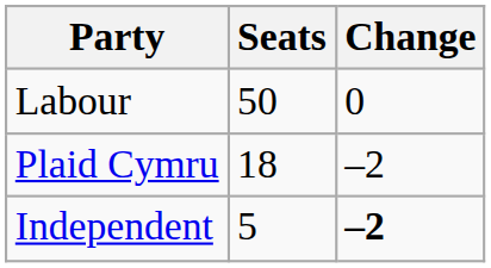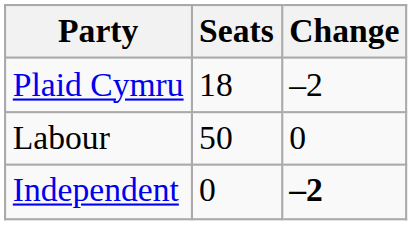 <table class="wikitable">
 <tr>
 <th>Party</th>
 <th>Seats</th>
 <th>Change</th>
 </tr>
 <tr>
+<td><a href='#'>Plaid Cymru</a></td>
+<td>18</td>
+<td>–2</td>
+</tr>
+<tr>
 <td>Labour</td>
 <td>50</td>
 <td>0</td>
 </tr>
 <tr>
-<td><a href='#'>Plaid Cymru</a></td>
-<td>18</td>
-<td>–2</td>
-</tr>
-<tr>
 <td><a href='#'>Independent</a></td>
-<td>5</td>
+<td>0</td>
 <td><strong>–2</strong></td>
 </tr>
 </table>
